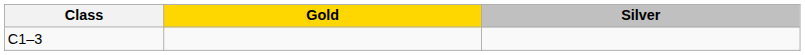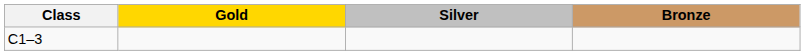 <table class=wikitable style="font-size:100%" width="70%">
 <tr>
 <th rowspan="1" width="10%">Class</th>
 <th rowspan="1" style="background:gold;" width="20%">Gold</th>
 <th colspan="1" style="background:silver;" width="20%">Silver</th>
+<th colspan="1" style="background:#CC9966;" width="20%">Bronze</th>
 </tr>
 <tr>
 <td>C1–3</td>
 <td></td>
 <td></td>
+<td></td>
 </tr>
 </table>
